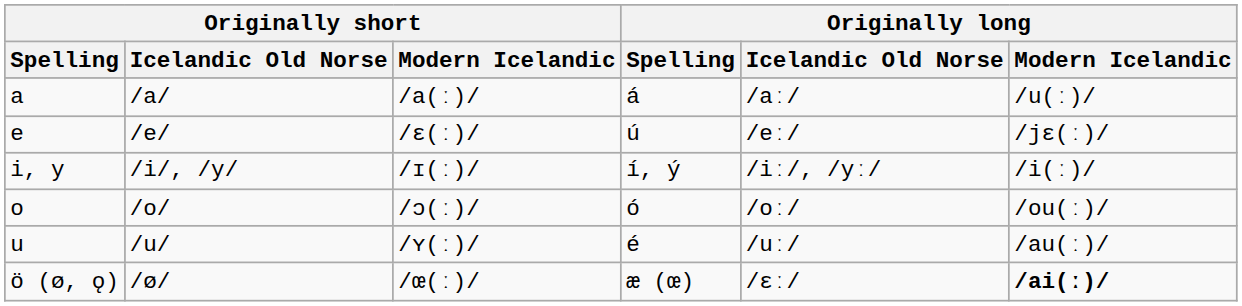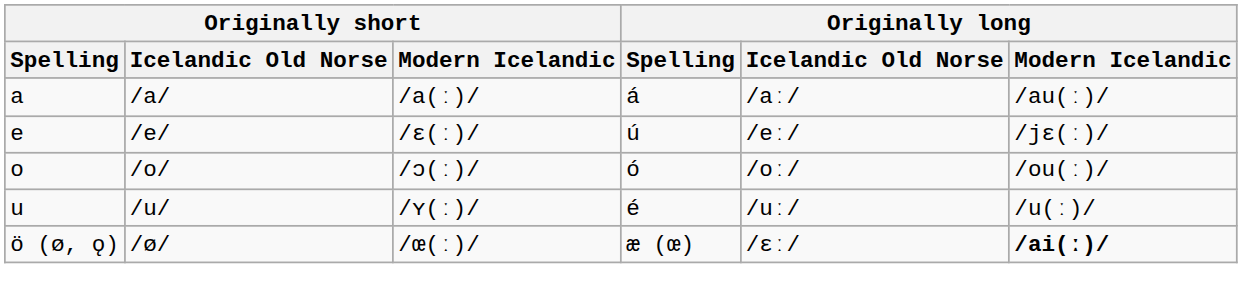 <table class="wikitable">
 <tr>
 <th colspan="3">Originally short</th>
 <th colspan="3">Originally long</th>
 </tr>
 <tr>
 <th>Spelling</th>
 <th>Icelandic Old Norse</th>
 <th>Modern Icelandic</th>
 <th>Spelling</th>
 <th>Icelandic Old Norse</th>
 <th>Modern Icelandic</th>
 </tr>
 <tr>
 <td>a</td>
 <td>/a/</td>
 <td>/a(ː)/</td>
 <td>á</td>
 <td>/aː/</td>
-<td>/u(ː)/</td>
+<td>/au(ː)/</td>
 </tr>
 <tr>
 <td>e</td>
 <td>/e/</td>
 <td>/ɛ(ː)/</td>
 <td>ú</td>
 <td>/eː/</td>
 <td>/jɛ(ː)/</td>
-</tr>
-<tr>
-<td>i, y</td>
-<td>/i/, /y/</td>
-<td>/ɪ(ː)/</td>
-<td>í, ý</td>
-<td>/iː/, /yː/</td>
-<td>/i(ː)/</td>
 </tr>
 <tr>
 <td>o</td>
 <td>/o/</td>
 <td>/ɔ(ː)/</td>
 <td>ó</td>
 <td>/oː/</td>
 <td>/ou(ː)/</td>
 </tr>
 <tr>
 <td>u</td>
 <td>/u/</td>
 <td>/ʏ(ː)/</td>
 <td>é</td>
 <td>/uː/</td>
-<td>/au(ː)/</td>
+<td>/u(ː)/</td>
 </tr>
 <tr>
 <td>ö (ø, ǫ)</td>
 <td>/ø/</td>
 <td>/œ(ː)/</td>
 <td>æ (œ)</td>
 <td>/ɛː/</td>
 <td><strong>/ai(ː)/</strong></td>
 </tr>
 </table>
